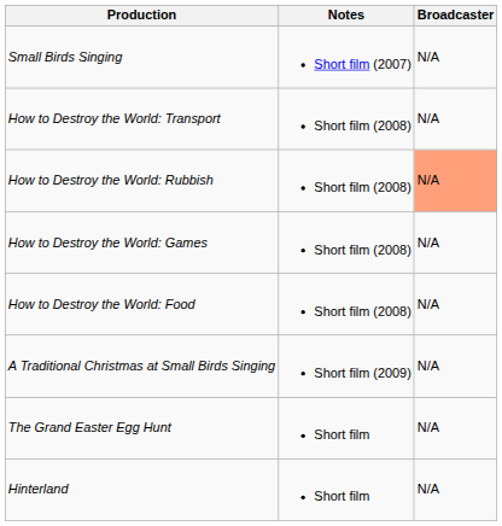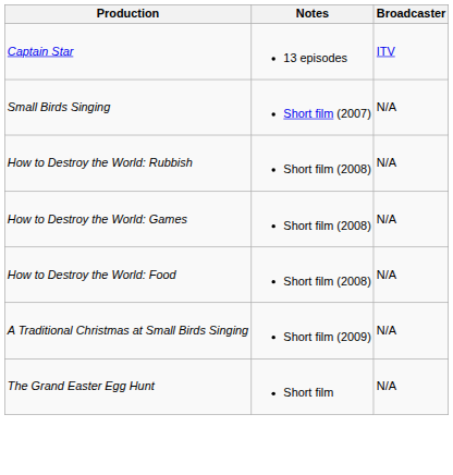 <table class="wikitable">
 <tr style="background:#ccc; text-align:center;">
 <th>Production</th>
 <th>Notes</th>
 <th>Broadcaster</th>
 </tr>
 <tr>
+<td><em><a href='#'>Captain Star</a></em></td>
+<td><br><ul><li>13 episodes</li></ul></td>
+<td><a href='#'>ITV</a></td>
+</tr>
+<tr>
 <td><em>Small Birds Singing</em></td>
 <td><br><ul><li><a href='#'>Short film</a>  (2007)</li></ul></td>
 <td>N/A</td>
 </tr>
 <tr>
-<td><em>How to Destroy the World: Transport</em></td>
+<td><em>How to Destroy the World: Rubbish</em></td>
 <td><br><ul><li>Short film (2008)</li></ul></td>
 <td>N/A</td>
-</tr>
-<tr>
-<td><em>How to Destroy the World: Rubbish</em></td>
-<td><br><ul><li>Short film (2008)</li></ul></td>
-<td style="background: lightsalmon;">N/A</td>
 </tr>
 <tr>
 <td><em>How to Destroy the World: Games</em></td>
 <td><br><ul><li>Short film  (2008)</li></ul></td>
 <td>N/A</td>
 </tr>
 <tr>
 <td><em>How to Destroy the World: Food</em></td>
 <td><br><ul><li>Short film  (2008)</li></ul></td>
 <td>N/A</td>
 </tr>
 <tr>
 <td><em>A Traditional Christmas at Small Birds Singing</em></td>
 <td><br><ul><li>Short film (2009)</li></ul></td>
 <td>N/A</td>
 </tr>
 <tr>
 <td><em>The Grand Easter Egg Hunt</em></td>
 <td><br><ul><li>Short film</li></ul></td>
 <td>N/A</td>
 </tr>
-<tr>
-<td><em>Hinterland</em></td>
-<td><br><ul><li>Short film</li></ul></td>
-<td>N/A</td>
-</tr>
 </table>
